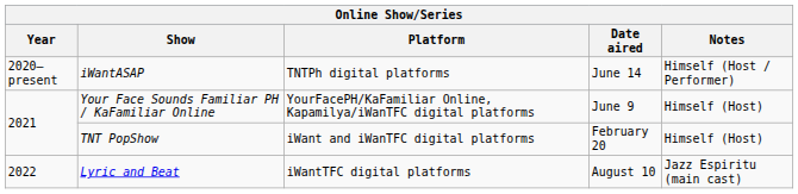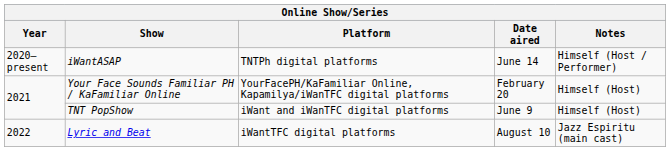 <table class="wikitable">
 <tr style="background:#75b2dd; text-align:center;">
 <th colspan="5">Online Show/Series</th>
 </tr>
 <tr>
 <th>Year</th>
 <th>Show</th>
 <th>Platform</th>
 <th>Date aired</th>
 <th>Notes</th>
 </tr>
 <tr>
 <td>2020–present</td>
 <td><em>iWantASAP</em></td>
 <td>TNTPh digital platforms</td>
 <td>June 14</td>
 <td>Himself (Host / Performer)</td>
 </tr>
 <tr>
 <td rowspan=2>2021</td>
 <td><em>Your Face Sounds Familiar PH / KaFamiliar Online</em></td>
 <td>YourFacePH/KaFamiliar Online, Kapamilya/iWanTFC digital platforms</td>
-<td>June 9</td>
+<td>February 20</td>
 <td>Himself (Host)</td>
 </tr>
 <tr>
 <td><em>TNT PopShow</em></td>
 <td>iWant and iWanTFC digital platforms</td>
-<td>February 20</td>
+<td>June 9</td>
 <td>Himself (Host)</td>
 </tr>
 <tr>
 <td>2022</td>
 <td><em><a href='#'>Lyric and Beat</a></em></td>
 <td>iWantTFC digital platforms</td>
 <td>August 10</td>
 <td>Jazz Espiritu (main cast)</td>
 </tr>
 </table>
